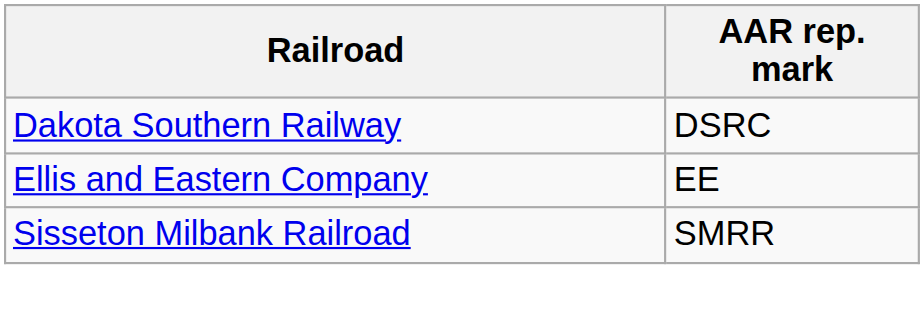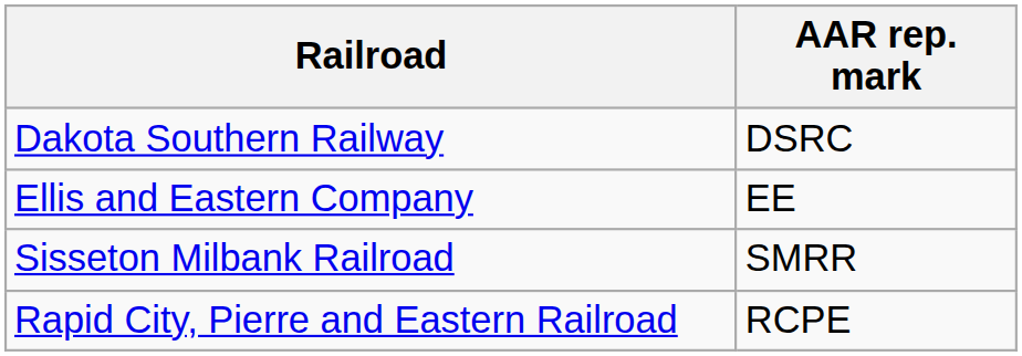 <table class="wikitable" border="1">
 <tr>
 <th width="300px">Railroad</th>
 <th width="11-px">AAR rep. mark</th>
 </tr>
 <tr>
 <td width="300px"><a href='#'>Dakota Southern Railway</a></td>
 <td width="110px">DSRC</td>
 </tr>
 <tr>
 <td width="300px"><a href='#'>Ellis and Eastern Company</a></td>
 <td width="110px">EE</td>
 </tr>
 <tr>
 <td width="300px"><a href='#'>Sisseton Milbank Railroad</a></td>
 <td width="110px">SMRR</td>
 </tr>
+<tr>
+<td width="300px"><a href='#'>Rapid City, Pierre and Eastern Railroad</a></td>
+<td width="110px">RCPE</td>
+</tr>
 </table>
